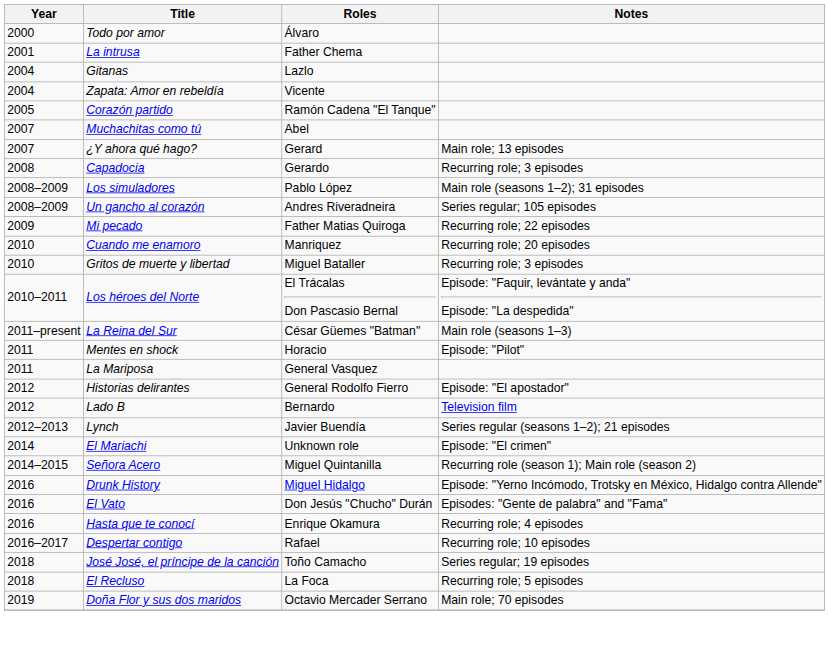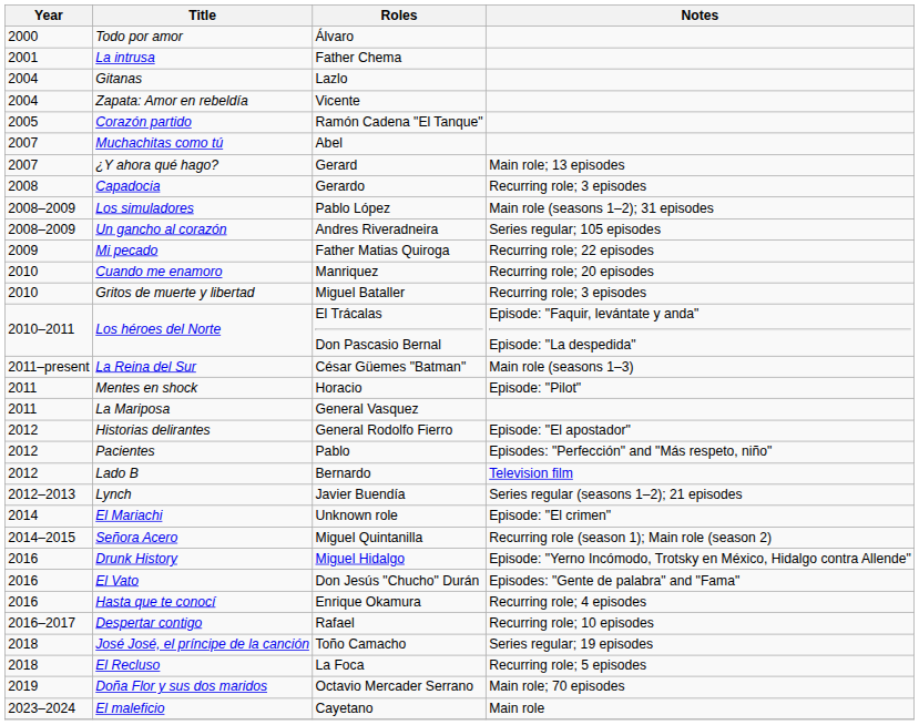 <table class="wikitable sortable">
 <tr>
 <th>Year</th>
 <th>Title</th>
 <th>Roles</th>
 <th>Notes</th>
 </tr>
 <tr>
 <td>2000</td>
 <td><em>Todo por amor</em></td>
 <td>Álvaro</td>
 <td></td>
 </tr>
 <tr>
 <td>2001</td>
 <td><em><a href='#'>La intrusa</a></em></td>
 <td>Father Chema</td>
 <td></td>
 </tr>
 <tr>
 <td>2004</td>
 <td><em>Gitanas</em></td>
 <td>Lazlo</td>
 <td></td>
 </tr>
 <tr>
 <td>2004</td>
 <td><em>Zapata: Amor en rebeldía</em></td>
 <td>Vicente</td>
 <td></td>
 </tr>
 <tr>
 <td>2005</td>
 <td><em><a href='#'>Corazón partido</a></em></td>
 <td>Ramón Cadena "El Tanque"</td>
 <td></td>
 </tr>
 <tr>
 <td>2007</td>
 <td><em><a href='#'>Muchachitas como tú</a></em></td>
 <td>Abel</td>
 <td></td>
 </tr>
 <tr>
 <td>2007</td>
 <td><em>¿Y ahora qué hago?</em></td>
 <td>Gerard</td>
 <td>Main role; 13 episodes</td>
 </tr>
 <tr>
 <td>2008</td>
 <td><em><a href='#'>Capadocia</a></em></td>
 <td>Gerardo</td>
 <td>Recurring role; 3 episodes</td>
 </tr>
 <tr>
 <td>2008–2009</td>
 <td><em><a href='#'>Los simuladores</a></em></td>
 <td>Pablo López</td>
 <td>Main role (seasons 1–2); 31 episodes</td>
 </tr>
 <tr>
 <td>2008–2009</td>
 <td><em><a href='#'>Un gancho al corazón</a></em></td>
 <td>Andres Riveradneira</td>
 <td>Series regular; 105 episodes</td>
 </tr>
 <tr>
 <td>2009</td>
 <td><em><a href='#'>Mi pecado</a></em></td>
 <td>Father Matias Quiroga</td>
 <td>Recurring role; 22 episodes</td>
 </tr>
 <tr>
 <td>2010</td>
 <td><em><a href='#'>Cuando me enamoro</a></em></td>
 <td>Manriquez</td>
 <td>Recurring role; 20 episodes</td>
 </tr>
 <tr>
 <td>2010</td>
 <td><em>Gritos de muerte y libertad</em></td>
 <td>Miguel Bataller</td>
 <td>Recurring role; 3 episodes</td>
 </tr>
 <tr>
 <td>2010–2011</td>
 <td><em><a href='#'>Los héroes del Norte</a></em></td>
 <td>El Trácalas<hr>Don Pascasio Bernal</td>
 <td>Episode: "Faquir, levántate y anda"<hr>Episode: "La despedida"</td>
 </tr>
 <tr>
 <td>2011–present</td>
 <td><em><a href='#'>La Reina del Sur</a></em></td>
 <td>César Güemes "Batman"</td>
 <td>Main role (seasons 1–3)</td>
 </tr>
 <tr>
 <td>2011</td>
 <td><em>Mentes en shock</em></td>
 <td>Horacio</td>
 <td>Episode: "Pilot"</td>
 </tr>
 <tr>
 <td>2011</td>
 <td><em>La Mariposa</em></td>
 <td>General Vasquez</td>
 <td></td>
 </tr>
 <tr>
 <td>2012</td>
 <td><em>Historias delirantes</em></td>
 <td>General Rodolfo Fierro</td>
 <td>Episode: "El apostador"</td>
 </tr>
 <tr>
 <td>2012</td>
+<td><em>Pacientes</em></td>
+<td>Pablo</td>
+<td>Episodes: "Perfección" and "Más respeto, niño"</td>
+</tr>
+<tr>
+<td>2012</td>
 <td><em>Lado B</em></td>
 <td>Bernardo</td>
 <td><a href='#'>Television film</a></td>
 </tr>
 <tr>
 <td>2012–2013</td>
 <td><em>Lynch</em></td>
 <td>Javier Buendía</td>
 <td>Series regular (seasons 1–2); 21 episodes</td>
 </tr>
 <tr>
 <td>2014</td>
 <td><em><a href='#'>El Mariachi</a></em></td>
 <td>Unknown role</td>
 <td>Episode: "El crimen"</td>
 </tr>
 <tr>
 <td>2014–2015</td>
 <td><em><a href='#'>Señora Acero</a></em></td>
 <td>Miguel Quintanilla</td>
 <td>Recurring role (season 1); Main role (season 2)</td>
 </tr>
 <tr>
 <td>2016</td>
 <td><em><a href='#'>Drunk History</a></em></td>
 <td><a href='#'>Miguel Hidalgo</a></td>
 <td>Episode: "Yerno Incómodo, Trotsky en México, Hidalgo contra Allende"</td>
 </tr>
 <tr>
 <td>2016</td>
 <td><em><a href='#'>El Vato</a></em></td>
 <td>Don Jesús "Chucho" Durán</td>
 <td>Episodes: "Gente de palabra"  and "Fama"</td>
 </tr>
 <tr>
 <td>2016</td>
 <td><em><a href='#'>Hasta que te conocí</a></em></td>
 <td>Enrique Okamura</td>
 <td>Recurring role; 4 episodes</td>
 </tr>
 <tr>
 <td>2016–2017</td>
 <td><em><a href='#'>Despertar contigo</a></em></td>
 <td>Rafael</td>
 <td>Recurring role; 10 episodes</td>
 </tr>
 <tr>
 <td>2018</td>
 <td><em><a href='#'>José José, el príncipe de la canción</a></em></td>
 <td>Toño Camacho</td>
 <td>Series regular; 19 episodes</td>
 </tr>
 <tr>
 <td>2018</td>
 <td><em><a href='#'>El Recluso</a></em></td>
 <td>La Foca</td>
 <td>Recurring role; 5 episodes</td>
 </tr>
 <tr>
 <td>2019</td>
 <td><em><a href='#'>Doña Flor y sus dos maridos</a></em></td>
 <td>Octavio Mercader Serrano</td>
 <td>Main role; 70 episodes</td>
 </tr>
 <tr>
+<td>2023–2024</td>
+<td><em><a href='#'>El maleficio</a></em></td>
+<td>Cayetano</td>
+<td>Main role</td>
+</tr>
+<tr>
 </tr>
 </table>
